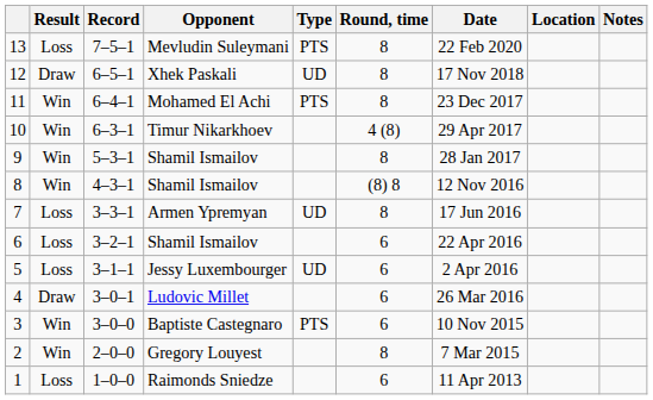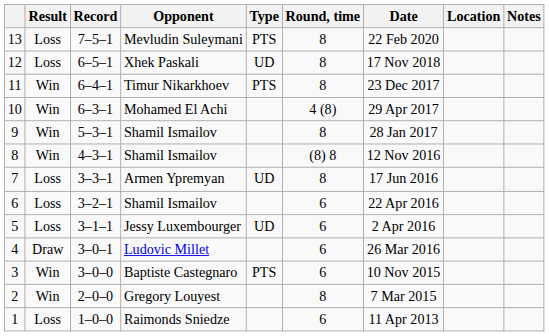 <table class="wikitable" style="text-align:center; font-size:95%">
 <tr>
 <th></th>
 <th>Result</th>
 <th>Record</th>
 <th>Opponent</th>
 <th>Type</th>
 <th>Round, time</th>
 <th>Date</th>
 <th>Location</th>
 <th>Notes</th>
 </tr>
 <tr>
 <td>13</td>
 <td>Loss</td>
 <td>7–5–1</td>
 <td style="text-align:left;"> Mevludin Suleymani</td>
 <td>PTS</td>
 <td>8</td>
 <td>22 Feb 2020</td>
 <td style="text-align:left;"> </td>
 <td style="text-align:left;"></td>
 </tr>
 <tr>
 <td>12</td>
-<td>Draw</td>
+<td>Loss</td>
 <td>6–5–1</td>
 <td style="text-align:left;"> Xhek Paskali</td>
 <td>UD</td>
 <td>8</td>
 <td>17 Nov 2018</td>
 <td style="text-align:left;"> </td>
 <td style="text-align:left;"></td>
 </tr>
 <tr>
 <td>11</td>
 <td>Win</td>
 <td>6–4–1</td>
-<td style="text-align:left;"> Mohamed El Achi</td>
+<td style="text-align:left;"> Timur Nikarkhoev</td>
 <td>PTS</td>
 <td>8</td>
 <td>23 Dec 2017</td>
 <td style="text-align:left;"> </td>
 <td style="text-align:left;"></td>
 </tr>
 <tr>
 <td>10</td>
 <td>Win</td>
 <td>6–3–1</td>
-<td style="text-align:left;"> Timur Nikarkhoev</td>
+<td style="text-align:left;"> Mohamed El Achi</td>
 <td></td>
 <td>4 (8)</td>
 <td>29 Apr 2017</td>
 <td style="text-align:left;"> </td>
 <td style="text-align:left;"></td>
 </tr>
 <tr>
 <td>9</td>
 <td>Win</td>
 <td>5–3–1</td>
 <td style="text-align:left;"> Shamil Ismailov</td>
 <td></td>
 <td>8</td>
 <td>28 Jan 2017</td>
 <td style="text-align:left;"> </td>
 <td style="text-align:left;"></td>
 </tr>
 <tr>
 <td>8</td>
 <td>Win</td>
 <td>4–3–1</td>
 <td style="text-align:left;"> Shamil Ismailov</td>
 <td></td>
 <td>(8) 8</td>
 <td>12 Nov 2016</td>
 <td style="text-align:left;"> </td>
 <td style="text-align:left;"></td>
 </tr>
 <tr>
 <td>7</td>
 <td>Loss</td>
 <td>3–3–1</td>
 <td style="text-align:left;"> Armen Ypremyan</td>
 <td>UD</td>
 <td>8</td>
 <td>17 Jun 2016</td>
 <td style="text-align:left;"> </td>
 <td style="text-align:left;"></td>
 </tr>
 <tr>
 <td>6</td>
 <td>Loss</td>
 <td>3–2–1</td>
 <td style="text-align:left;"> Shamil Ismailov</td>
 <td></td>
 <td>6</td>
 <td>22 Apr 2016</td>
 <td style="text-align:left;"> </td>
 <td style="text-align:left;"></td>
 </tr>
 <tr>
 <td>5</td>
 <td>Loss</td>
 <td>3–1–1</td>
 <td style="text-align:left;"> Jessy Luxembourger</td>
 <td>UD</td>
 <td>6</td>
 <td>2 Apr 2016</td>
 <td style="text-align:left;"> </td>
 <td style="text-align:left;"></td>
 </tr>
 <tr>
 <td>4</td>
 <td>Draw</td>
 <td>3–0–1</td>
 <td style="text-align:left;"> <a href='#'>Ludovic Millet</a></td>
 <td></td>
 <td>6</td>
 <td>26 Mar 2016</td>
 <td style="text-align:left;"> </td>
 <td style="text-align:left;"></td>
 </tr>
 <tr>
 <td>3</td>
 <td>Win</td>
 <td>3–0–0</td>
 <td style="text-align:left;"> Baptiste Castegnaro</td>
 <td>PTS</td>
 <td>6</td>
 <td>10 Nov 2015</td>
 <td style="text-align:left;"> </td>
 <td style="text-align:left;"></td>
 </tr>
 <tr>
 <td>2</td>
 <td>Win</td>
 <td>2–0–0</td>
 <td style="text-align:left;"> Gregory Louyest</td>
 <td></td>
 <td>8</td>
 <td>7 Mar 2015</td>
 <td style="text-align:left;"> </td>
 <td style="text-align:left;"></td>
 </tr>
 <tr>
 <td>1</td>
 <td>Loss</td>
 <td>1–0–0</td>
 <td style="text-align:left;"> Raimonds Sniedze</td>
 <td></td>
 <td>6</td>
 <td>11 Apr 2013</td>
 <td style="text-align:left;"> </td>
 <td style="text-align:left;"></td>
 </tr>
 </table>
